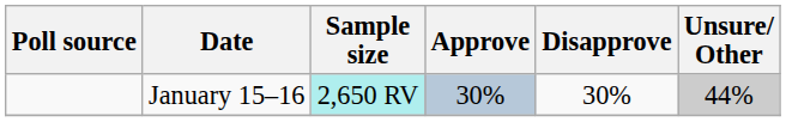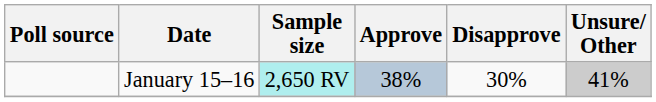 <table class="wikitable sortable collapsible" style="text-align:center;line-height:17px">
 <tr>
 <th>Poll source</th>
 <th>Date</th>
 <th>Sample<br>size</th>
 <th>Approve</th>
 <th>Disapprove</th>
 <th>Unsure/<br>Other</th>
 </tr>
 <tr>
 <td></td>
 <td>January 15–16</td>
 <td style="background: paleturquoise;">2,650 RV</td>
-<td style="background:#B6C8D9;">30%</td>
+<td style="background:#B6C8D9;">38%</td>
 <td>30%</td>
-<td style="background:#cccccc;">44%</td>
+<td style="background:#cccccc;">41%</td>
 </tr>
 <tr>
 </tr>
 </table>
